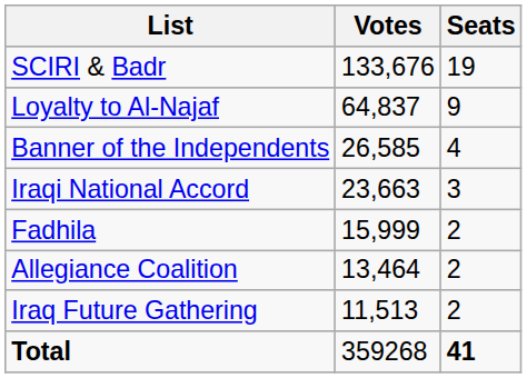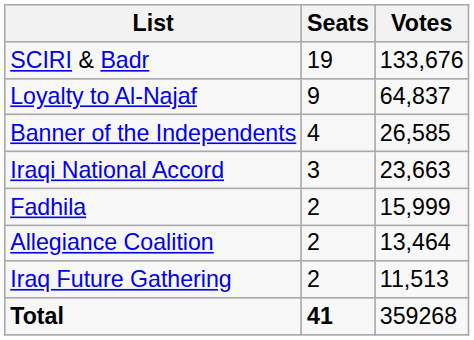 <table class="wikitable" style="border:1px solid #8888aa; background:#f8f8f8; padding:0; font-size:90%;">
 <tr>
 <th>List</th>
+<th>Seats</th>
 <th>Votes</th>
-<th>Seats</th>
 </tr>
 <tr>
 <td><a href='#'>SCIRI</a> & <a href='#'>Badr</a></td>
+<td>19</td>
 <td>133,676</td>
-<td>19</td>
 </tr>
 <tr>
 <td><a href='#'>Loyalty to Al-Najaf</a></td>
+<td>9</td>
 <td>64,837</td>
-<td>9</td>
 </tr>
 <tr>
 <td><a href='#'>Banner of the Independents</a></td>
+<td>4</td>
 <td>26,585</td>
-<td>4</td>
 </tr>
 <tr>
 <td><a href='#'>Iraqi National Accord</a></td>
+<td>3</td>
 <td>23,663</td>
-<td>3</td>
 </tr>
 <tr>
 <td><a href='#'>Fadhila</a></td>
+<td>2</td>
 <td>15,999</td>
-<td>2</td>
 </tr>
 <tr>
 <td><a href='#'>Allegiance Coalition</a></td>
+<td>2</td>
 <td>13,464</td>
-<td>2</td>
 </tr>
 <tr>
 <td><a href='#'>Iraq Future Gathering</a></td>
+<td>2</td>
 <td>11,513</td>
-<td>2</td>
 </tr>
 <tr>
 <td><strong>Total</strong></td>
+<td><strong>41</strong></td>
 <td>359268</td>
-<td><strong>41</strong></td>
 </tr>
 </table>
